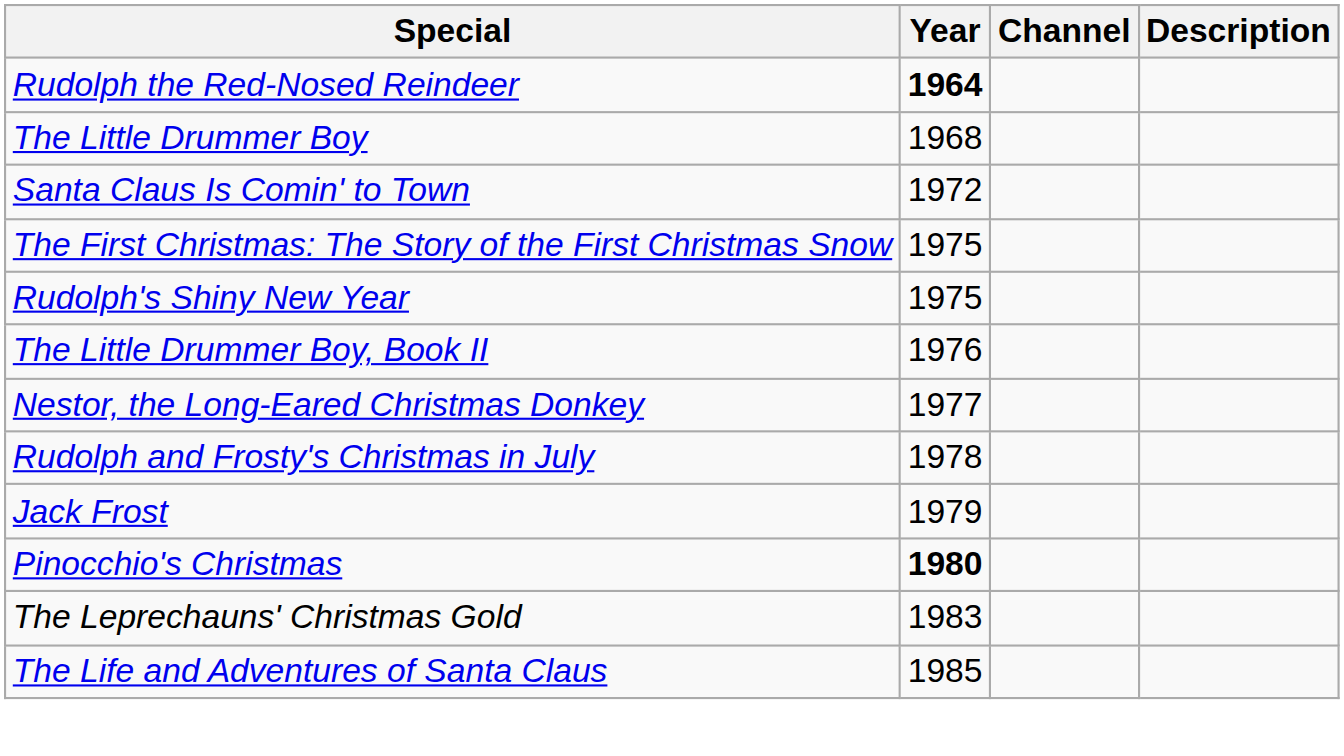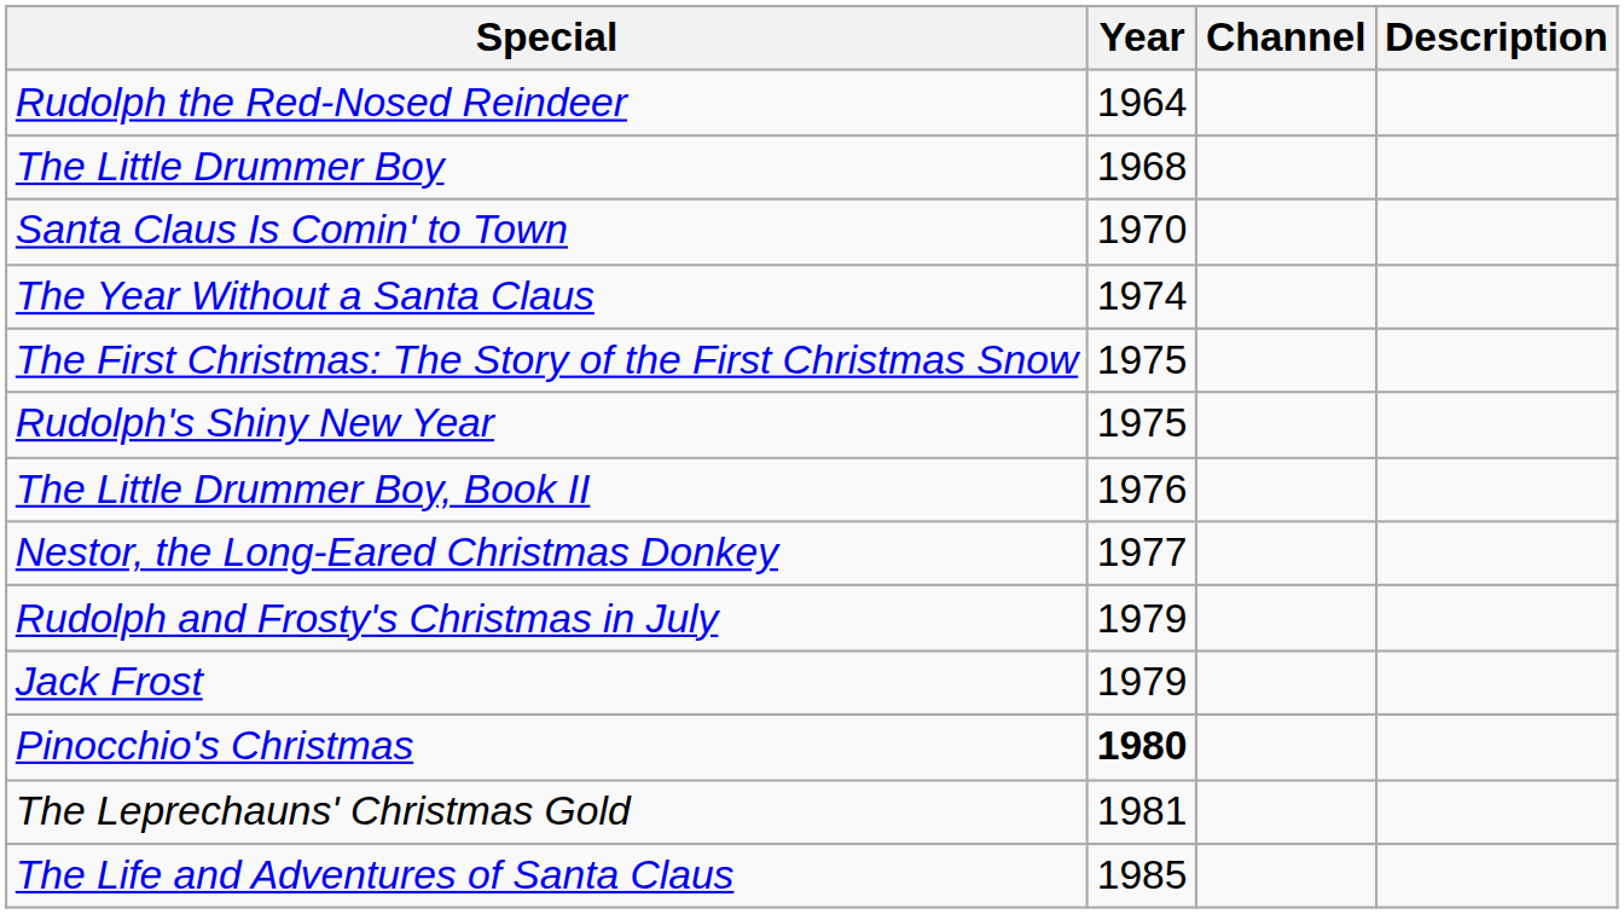 <table class="wikitable sortable">
 <tr>
 <th>Special</th>
 <th>Year</th>
 <th>Channel</th>
 <th>Description</th>
 </tr>
 <tr>
 <td><em><a href='#'>Rudolph the Red-Nosed Reindeer</a></em></td>
-<td><strong>1964</strong></td>
+<td>1964</td>
 <td></td>
 <td></td>
 </tr>
 <tr>
 <td><em><a href='#'>The Little Drummer Boy</a></em></td>
 <td>1968</td>
 <td></td>
 <td></td>
 </tr>
 <tr>
 <td><em><a href='#'>Santa Claus Is Comin' to Town</a></em></td>
-<td>1972</td>
+<td>1970</td>
+<td></td>
+<td></td>
+</tr>
+<tr>
+<td><em><a href='#'>The Year Without a Santa Claus</a></em></td>
+<td>1974</td>
 <td></td>
 <td></td>
 </tr>
 <tr>
 <td><em><a href='#'>The First Christmas: The Story of the First Christmas Snow</a></em></td>
 <td>1975</td>
 <td></td>
 <td></td>
 </tr>
 <tr>
 <td><em><a href='#'>Rudolph's Shiny New Year</a></em></td>
 <td>1975</td>
 <td></td>
 <td></td>
 </tr>
 <tr>
 <td><em><a href='#'>The Little Drummer Boy, Book II</a></em></td>
 <td>1976</td>
 <td></td>
 <td></td>
 </tr>
 <tr>
 <td><em><a href='#'>Nestor, the Long-Eared Christmas Donkey</a></em></td>
 <td>1977</td>
 <td></td>
 <td></td>
 </tr>
 <tr>
 <td><em><a href='#'>Rudolph and Frosty's Christmas in July</a></em></td>
-<td>1978</td>
+<td>1979</td>
 <td></td>
 <td></td>
 </tr>
 <tr>
 <td><em><a href='#'>Jack Frost</a></em></td>
 <td>1979</td>
 <td></td>
 <td></td>
 </tr>
 <tr>
 <td><em><a href='#'>Pinocchio's Christmas</a></em></td>
 <td><strong>1980</strong></td>
 <td></td>
 <td></td>
 </tr>
 <tr>
 <td><em>The Leprechauns' Christmas Gold</em></td>
-<td>1983</td>
+<td>1981</td>
 <td></td>
 <td></td>
 </tr>
 <tr>
 <td><em><a href='#'>The Life and Adventures of Santa Claus</a></em></td>
 <td>1985</td>
 <td></td>
 <td></td>
 </tr>
 </table>
